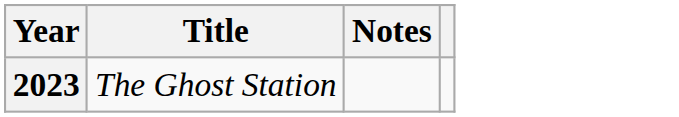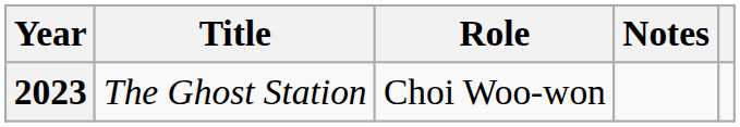 <table class="wikitable sortable plainrowheaders">
 <tr>
 <th scope="col">Year</th>
 <th scope="col">Title</th>
+<th scope="col">Role</th>
 <th scope="col">Notes</th>
 <th class="unsortable" scope="col"></th>
 </tr>
 <tr>
 <th scope="row">2023</th>
 <td><em>The Ghost Station</em></td>
+<td>Choi Woo-won</td>
 <td></td>
 <td></td>
 </tr>
 </table>
